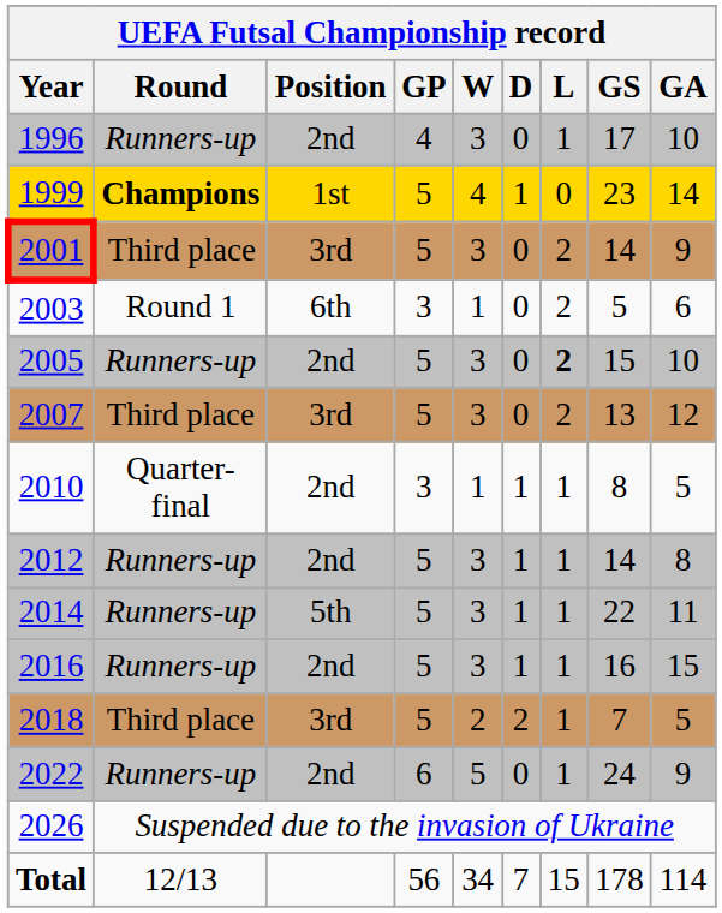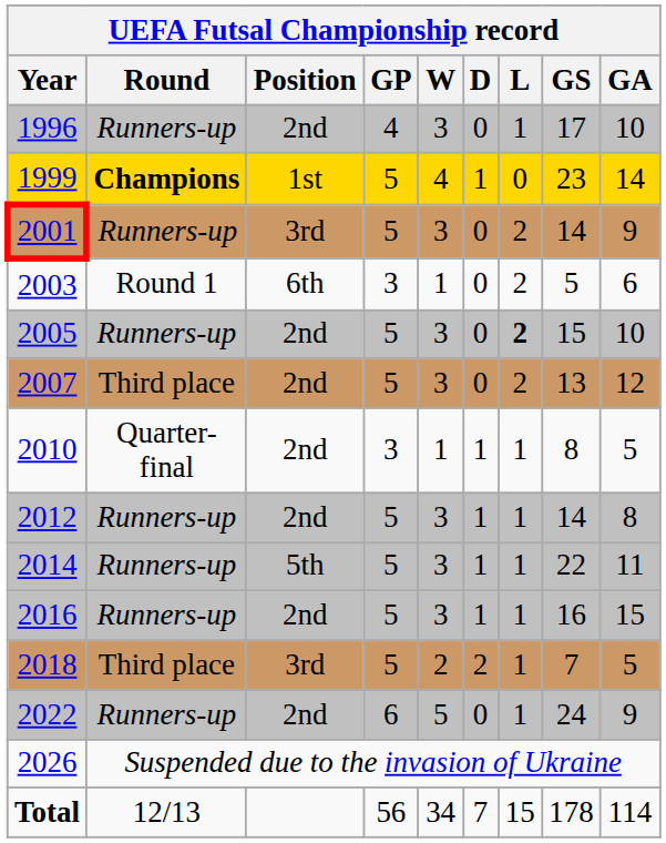 <table class="wikitable" width=50% style="text-align: center;font-size:90%;">
 <tr>
 <th colspan=9><a href='#'>UEFA Futsal Championship</a> record</th>
 </tr>
 <tr>
 <th>Year</th>
 <th>Round</th>
 <th>Position</th>
 <th>GP</th>
 <th>W</th>
 <th>D</th>
 <th>L</th>
 <th>GS</th>
 <th>GA</th>
 </tr>
 <tr bgcolor=silver>
 <td> <a href='#'>1996</a></td>
 <td><em>Runners-up</em></td>
 <td>2nd</td>
 <td>4</td>
 <td>3</td>
 <td>0</td>
 <td>1</td>
 <td>17</td>
 <td>10</td>
 </tr>
 <tr bgcolor=gold>
 <td> <a href='#'>1999</a></td>
 <td><strong>Champions</strong></td>
 <td>1st</td>
 <td>5</td>
 <td>4</td>
 <td>1</td>
 <td>0</td>
 <td>23</td>
 <td>14</td>
 </tr>
 <tr bgcolor="#cc9966">
 <td style="border: 3px solid red"> <a href='#'>2001</a></td>
-<td>Third place</td>
+<td><em>Runners-up</em></td>
 <td>3rd</td>
 <td>5</td>
 <td>3</td>
 <td>0</td>
 <td>2</td>
 <td>14</td>
 <td>9</td>
 </tr>
 <tr>
 <td> <a href='#'>2003</a></td>
 <td>Round 1</td>
 <td>6th</td>
 <td>3</td>
 <td>1</td>
 <td>0</td>
 <td>2</td>
 <td>5</td>
 <td>6</td>
 </tr>
 <tr bgcolor=silver>
 <td> <a href='#'>2005</a></td>
 <td><em>Runners-up</em></td>
 <td>2nd</td>
 <td>5</td>
 <td>3</td>
 <td>0</td>
 <td><strong>2</strong></td>
 <td>15</td>
 <td>10</td>
 </tr>
 <tr bgcolor="#cc9966">
 <td> <a href='#'>2007</a></td>
 <td>Third place</td>
-<td>3rd</td>
+<td>2nd</td>
 <td>5</td>
 <td>3</td>
 <td>0</td>
 <td>2</td>
 <td>13</td>
 <td>12</td>
 </tr>
 <tr>
 <td> <a href='#'>2010</a></td>
 <td>Quarter-final</td>
 <td>2nd</td>
 <td>3</td>
 <td>1</td>
 <td>1</td>
 <td>1</td>
 <td>8</td>
 <td>5</td>
 </tr>
 <tr bgcolor=silver>
 <td> <a href='#'>2012</a></td>
 <td><em>Runners-up</em></td>
 <td>2nd</td>
 <td>5</td>
 <td>3</td>
 <td>1</td>
 <td>1</td>
 <td>14</td>
 <td>8</td>
 </tr>
 <tr bgcolor=silver>
 <td> <a href='#'>2014</a></td>
 <td><em>Runners-up</em></td>
 <td>5th</td>
 <td>5</td>
 <td>3</td>
 <td>1</td>
 <td>1</td>
 <td>22</td>
 <td>11</td>
 </tr>
 <tr bgcolor=silver>
 <td> <a href='#'>2016</a></td>
 <td><em>Runners-up</em></td>
 <td>2nd</td>
 <td>5</td>
 <td>3</td>
 <td>1</td>
 <td>1</td>
 <td>16</td>
 <td>15</td>
 </tr>
 <tr bgcolor="#cc9966">
 <td> <a href='#'>2018</a></td>
 <td>Third place</td>
 <td>3rd</td>
 <td>5</td>
 <td>2</td>
 <td>2</td>
 <td>1</td>
 <td>7</td>
 <td>5</td>
 </tr>
 <tr bgcolor=silver>
 <td> <a href='#'>2022</a></td>
 <td><em>Runners-up</em></td>
 <td>2nd</td>
 <td>6</td>
 <td>5</td>
 <td>0</td>
 <td>1</td>
 <td>24</td>
 <td>9</td>
 </tr>
 <tr>
 <td> <a href='#'>2026</a></td>
 <td colspan="8"><em>Suspended due to the <a href='#'>invasion of Ukraine</a></em></td>
 </tr>
 <tr>
 <td><strong>Total</strong></td>
 <td>12/13</td>
 <td></td>
 <td>56</td>
 <td>34</td>
 <td>7</td>
 <td>15</td>
 <td>178</td>
 <td>114</td>
 </tr>
 </table>
